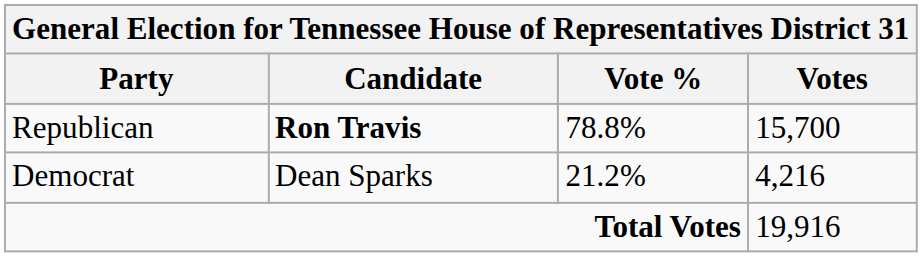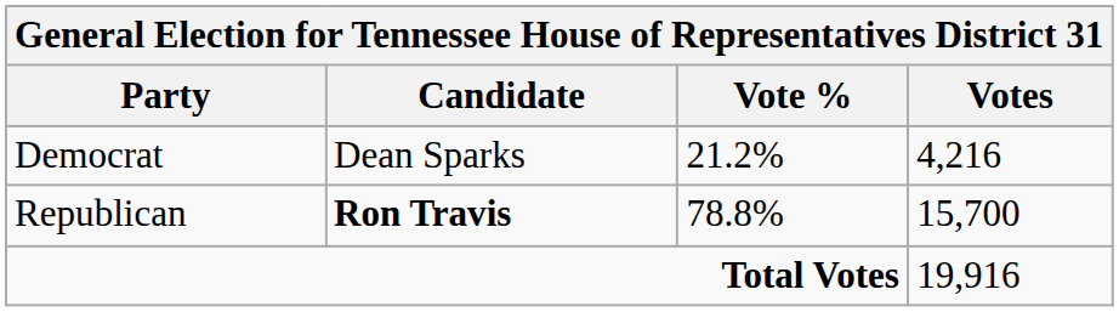 <table class="wikitable">
 <tr>
 <th colspan="4">General Election for Tennessee House of Representatives District 31</th>
 </tr>
 <tr>
 <th>Party</th>
 <th>Candidate</th>
 <th>Vote %</th>
 <th>Votes</th>
 </tr>
 <tr>
+<td>Democrat</td>
+<td>Dean Sparks</td>
+<td>21.2%</td>
+<td>4,216</td>
+</tr>
+<tr>
 <td>Republican</td>
 <td><strong>Ron Travis</strong></td>
 <td>78.8%</td>
 <td>15,700</td>
 </tr>
 <tr>
-<td>Democrat</td>
-<td>Dean Sparks</td>
-<td>21.2%</td>
-<td>4,216</td>
-</tr>
-<tr>
 <td colspan="3" align="right"><strong>Total Votes</strong></td>
 <td>19,916</td>
 </tr>
 </table>
